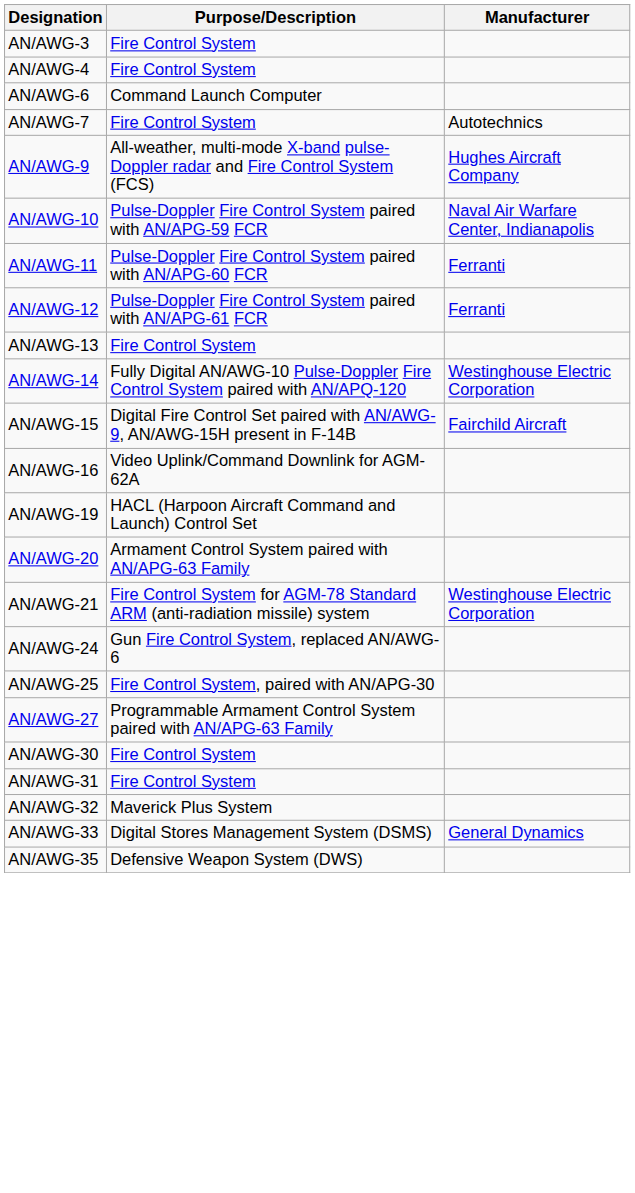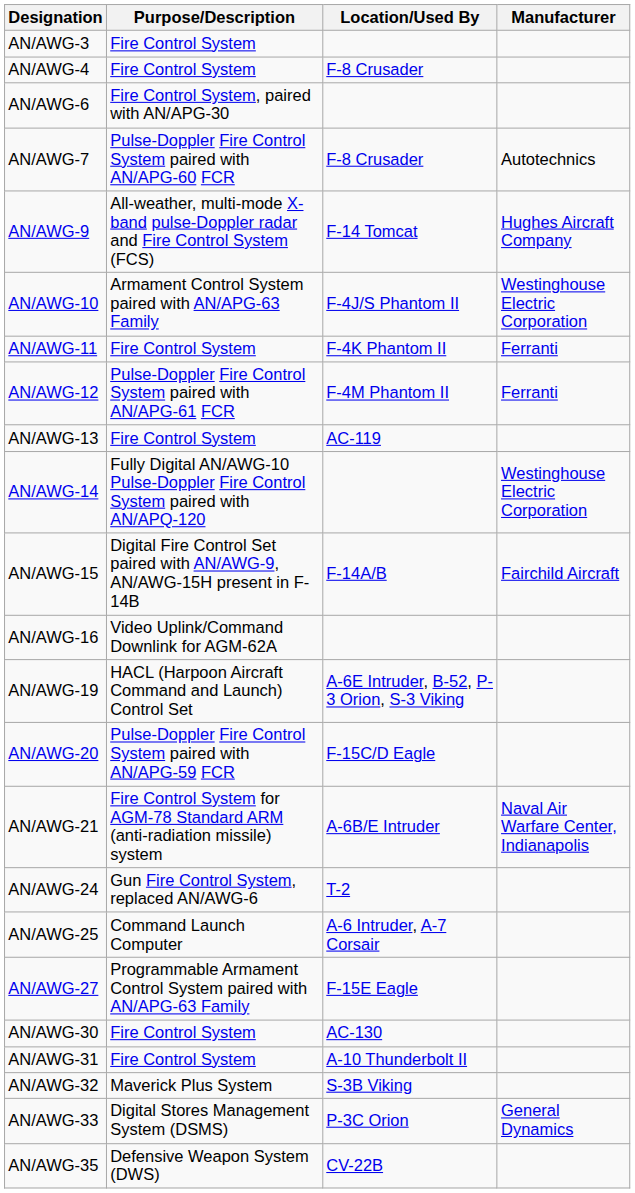 <table class="wikitable sortable">
 <tr>
 <th scope="col">Designation</th>
 <th scope="col" style="width: 500px;">Purpose/Description</th>
+<th scope="col" style="width: 500px;">Location/Used By</th>
 <th scope="col" style="width: 250px;">Manufacturer</th>
 </tr>
 <tr>
 <td>AN/AWG-3</td>
 <td><a href='#'>Fire Control System</a></td>
 <td></td>
+<td></td>
 </tr>
 <tr>
 <td>AN/AWG-4</td>
 <td><a href='#'>Fire Control System</a></td>
+<td><a href='#'>F-8 Crusader</a></td>
 <td></td>
 </tr>
 <tr>
 <td>AN/AWG-6</td>
-<td>Command Launch Computer</td>
+<td><a href='#'>Fire Control System</a>, paired with AN/APG-30</td>
+<td></td>
 <td></td>
 </tr>
 <tr>
 <td>AN/AWG-7</td>
-<td><a href='#'>Fire Control System</a></td>
+<td><a href='#'>Pulse-Doppler</a> <a href='#'>Fire Control System</a> paired with <a href='#'>AN/APG-60</a> <a href='#'>FCR</a></td>
+<td><a href='#'>F-8 Crusader</a></td>
 <td>Autotechnics</td>
 </tr>
 <tr>
 <td><a href='#'>AN/AWG-9</a></td>
 <td>All-weather, multi-mode <a href='#'>X-band</a> <a href='#'>pulse-Doppler radar</a> and <a href='#'>Fire Control System</a> (FCS)</td>
+<td><a href='#'>F-14 Tomcat</a></td>
 <td><a href='#'>Hughes Aircraft Company</a></td>
 </tr>
 <tr>
 <td><a href='#'>AN/AWG-10</a></td>
-<td><a href='#'>Pulse-Doppler</a> <a href='#'>Fire Control System</a> paired with <a href='#'>AN/APG-59</a> <a href='#'>FCR</a></td>
-<td><a href='#'>Naval Air Warfare Center, Indianapolis</a></td>
+<td>Armament Control System paired with <a href='#'>AN/APG-63 Family</a></td>
+<td><a href='#'>F-4J/S Phantom II</a></td>
+<td><a href='#'>Westinghouse Electric Corporation</a></td>
 </tr>
 <tr>
 <td><a href='#'>AN/AWG-11</a></td>
-<td><a href='#'>Pulse-Doppler</a> <a href='#'>Fire Control System</a> paired with <a href='#'>AN/APG-60</a> <a href='#'>FCR</a></td>
+<td><a href='#'>Fire Control System</a></td>
+<td><a href='#'>F-4K Phantom II</a></td>
 <td><a href='#'>Ferranti</a></td>
 </tr>
 <tr>
 <td><a href='#'>AN/AWG-12</a></td>
 <td><a href='#'>Pulse-Doppler</a> <a href='#'>Fire Control System</a> paired with <a href='#'>AN/APG-61</a> <a href='#'>FCR</a></td>
+<td><a href='#'>F-4M Phantom II</a></td>
 <td><a href='#'>Ferranti</a></td>
 </tr>
 <tr>
 <td>AN/AWG-13</td>
 <td><a href='#'>Fire Control System</a></td>
+<td><a href='#'>AC-119</a></td>
 <td></td>
 </tr>
 <tr>
 <td><a href='#'>AN/AWG-14</a></td>
 <td>Fully Digital AN/AWG-10 <a href='#'>Pulse-Doppler</a> <a href='#'>Fire Control System</a> paired with <a href='#'>AN/APQ-120</a></td>
+<td></td>
 <td><a href='#'>Westinghouse Electric Corporation</a></td>
 </tr>
 <tr>
 <td>AN/AWG-15</td>
 <td>Digital Fire Control Set paired with <a href='#'>AN/AWG-9</a>, AN/AWG-15H present in F-14B</td>
+<td><a href='#'>F-14A/B</a></td>
 <td><a href='#'>Fairchild Aircraft</a></td>
 </tr>
 <tr>
 <td>AN/AWG-16</td>
 <td>Video Uplink/Command Downlink for AGM-62A</td>
 <td></td>
+<td></td>
 </tr>
 <tr>
 <td>AN/AWG-19</td>
 <td>HACL (Harpoon Aircraft Command and Launch) Control Set</td>
+<td><a href='#'>A-6E Intruder</a>, <a href='#'>B-52</a>, <a href='#'>P-3 Orion</a>, <a href='#'>S-3 Viking</a></td>
 <td></td>
 </tr>
 <tr>
 <td><a href='#'>AN/AWG-20</a></td>
-<td>Armament Control System paired with <a href='#'>AN/APG-63 Family</a></td>
+<td><a href='#'>Pulse-Doppler</a> <a href='#'>Fire Control System</a> paired with <a href='#'>AN/APG-59</a> <a href='#'>FCR</a></td>
+<td><a href='#'>F-15C/D Eagle</a></td>
 <td></td>
 </tr>
 <tr>
 <td>AN/AWG-21</td>
 <td><a href='#'>Fire Control System</a> for <a href='#'>AGM-78 Standard ARM</a> (anti-radiation missile) system</td>
-<td><a href='#'>Westinghouse Electric Corporation</a></td>
+<td><a href='#'>A-6B/E Intruder</a></td>
+<td><a href='#'>Naval Air Warfare Center, Indianapolis</a></td>
 </tr>
 <tr>
 <td>AN/AWG-24</td>
 <td>Gun <a href='#'>Fire Control System</a>, replaced AN/AWG-6</td>
+<td><a href='#'>T-2</a></td>
 <td></td>
 </tr>
 <tr>
 <td>AN/AWG-25</td>
-<td><a href='#'>Fire Control System</a>, paired with AN/APG-30</td>
+<td>Command Launch Computer</td>
+<td><a href='#'>A-6 Intruder</a>, <a href='#'>A-7 Corsair</a></td>
 <td></td>
 </tr>
 <tr>
 <td><a href='#'>AN/AWG-27</a></td>
 <td>Programmable Armament Control System paired with <a href='#'>AN/APG-63 Family</a></td>
+<td><a href='#'>F-15E Eagle</a></td>
 <td></td>
 </tr>
 <tr>
 <td>AN/AWG-30</td>
 <td><a href='#'>Fire Control System</a></td>
+<td><a href='#'>AC-130</a></td>
 <td></td>
 </tr>
 <tr>
 <td>AN/AWG-31</td>
 <td><a href='#'>Fire Control System</a></td>
+<td><a href='#'>A-10 Thunderbolt II</a></td>
 <td></td>
 </tr>
 <tr>
 <td>AN/AWG-32</td>
 <td>Maverick Plus System</td>
+<td><a href='#'>S-3B Viking</a></td>
 <td></td>
 </tr>
 <tr>
 <td>AN/AWG-33</td>
 <td>Digital Stores Management System (DSMS)</td>
+<td><a href='#'>P-3C Orion</a></td>
 <td><a href='#'>General Dynamics</a></td>
 </tr>
 <tr>
 <td>AN/AWG-35</td>
 <td>Defensive Weapon System (DWS)</td>
+<td><a href='#'>CV-22B</a></td>
 <td></td>
 </tr>
 </table>
